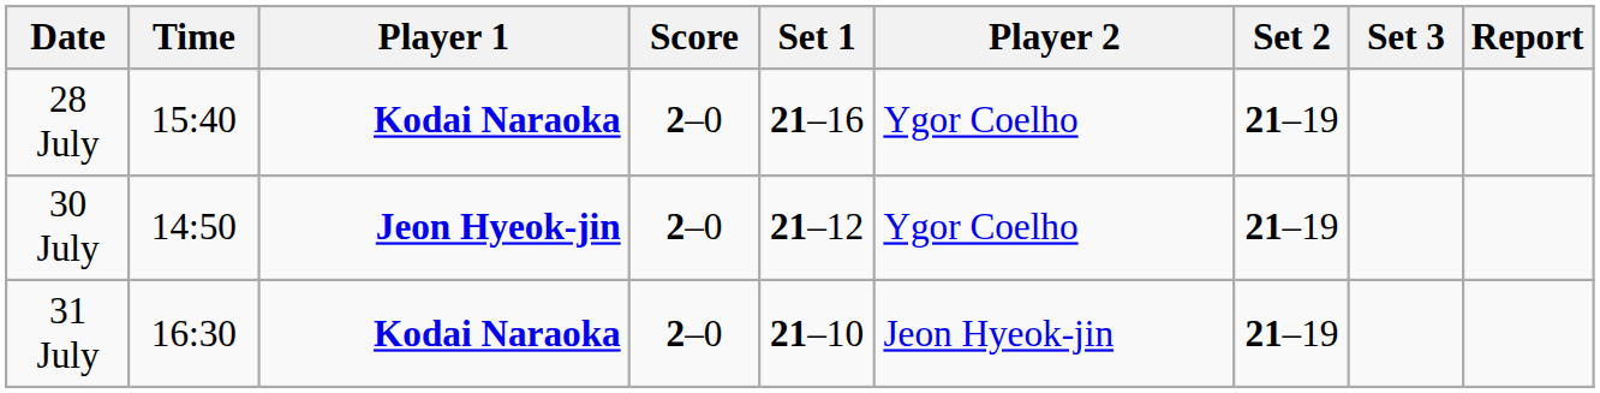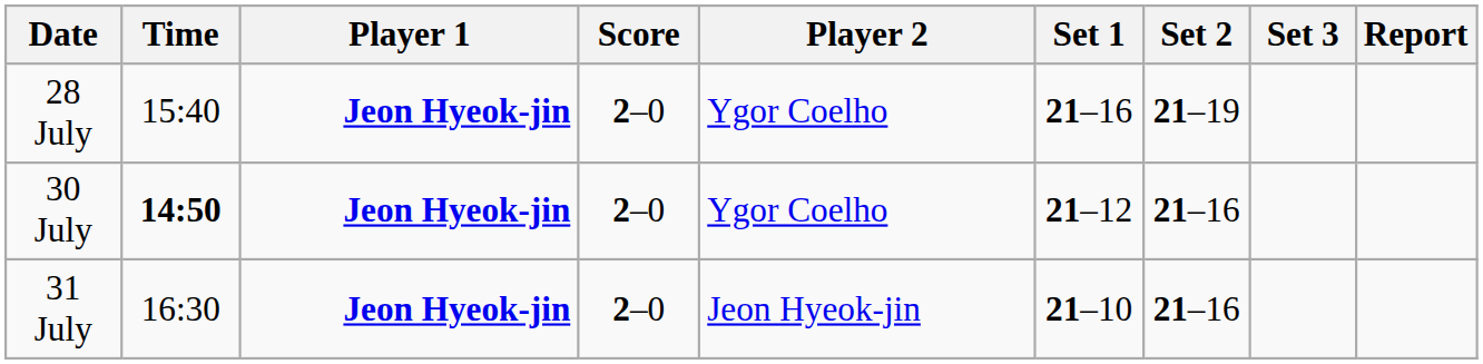 <table class="wikitable" style="font-size:90%; text-align:center">
 <tr>
 <th width="50">Date</th>
 <th width="50">Time</th>
 <th width="200">Player 1</th>
 <th width="50">Score</th>
+<th width="200">Player 2</th>
 <th width="50">Set 1</th>
-<th width="200">Player 2</th>
 <th width="50">Set 2</th>
 <th width="50">Set 3</th>
 <th>Report</th>
 </tr>
 <tr>
 <td>28 July</td>
 <td>15:40</td>
-<td align="right"><strong><a href='#'>Kodai Naraoka</a> </strong></td>
+<td align="right"><strong><a href='#'>Jeon Hyeok-jin</a> </strong></td>
 <td><strong>2</strong>–0</td>
+<td align="left"> <a href='#'>Ygor Coelho</a></td>
 <td><strong>21</strong>–16</td>
-<td align="left"> <a href='#'>Ygor Coelho</a></td>
 <td><strong>21</strong>–19</td>
 <td></td>
 <td></td>
 </tr>
 <tr>
 <td>30 July</td>
-<td>14:50</td>
+<td><strong>14:50</strong></td>
 <td align="right"><strong><a href='#'>Jeon Hyeok-jin</a> </strong></td>
 <td><strong>2</strong>–0</td>
+<td align="left"> <a href='#'>Ygor Coelho</a></td>
 <td><strong>21</strong>–12</td>
-<td align="left"> <a href='#'>Ygor Coelho</a></td>
-<td><strong>21</strong>–19</td>
+<td><strong>21</strong>–16</td>
 <td></td>
 <td></td>
 </tr>
 <tr>
 <td>31 July</td>
 <td>16:30</td>
-<td align="right"><strong><a href='#'>Kodai Naraoka</a> </strong></td>
+<td align="right"><strong><a href='#'>Jeon Hyeok-jin</a> </strong></td>
 <td><strong>2</strong>–0</td>
+<td align="left"> <a href='#'>Jeon Hyeok-jin</a></td>
 <td><strong>21</strong>–10</td>
-<td align="left"> <a href='#'>Jeon Hyeok-jin</a></td>
-<td><strong>21</strong>–19</td>
+<td><strong>21</strong>–16</td>
 <td></td>
 <td></td>
 </tr>
 </table>
